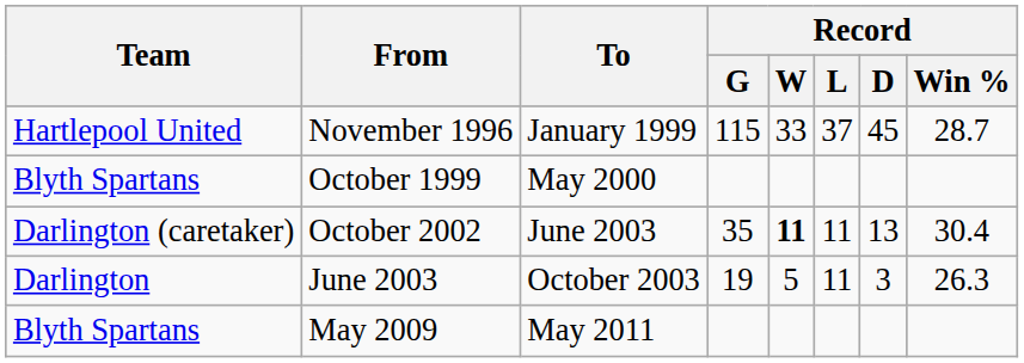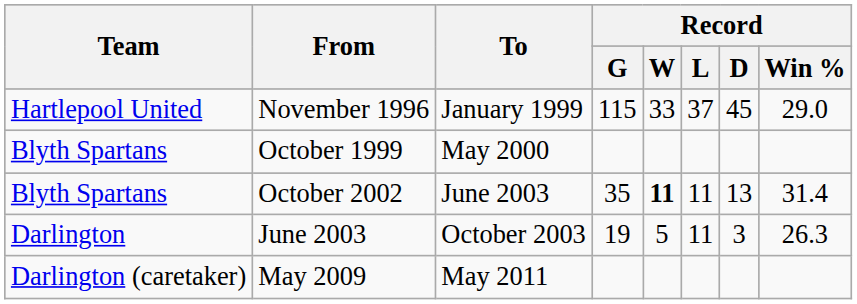 <table class="wikitable" style="text-align: center">
 <tr>
 <th rowspan="2">Team</th>
 <th rowspan="2">From</th>
 <th rowspan="2">To</th>
 <th colspan="5">Record</th>
 </tr>
 <tr>
 <th>G</th>
 <th>W</th>
 <th>L</th>
 <th>D</th>
 <th>Win %</th>
 </tr>
 <tr>
 <td align=left><a href='#'>Hartlepool United</a></td>
 <td align=left>November 1996</td>
 <td align=left>January 1999</td>
 <td>115</td>
 <td>33</td>
 <td>37</td>
 <td>45</td>
-<td>28.7</td>
+<td>29.0</td>
 </tr>
 <tr>
 <td align=left><a href='#'>Blyth Spartans</a></td>
 <td align=left>October 1999</td>
 <td align=left>May 2000</td>
 <td></td>
 <td></td>
 <td></td>
 <td></td>
 <td></td>
 </tr>
 <tr>
-<td align=left><a href='#'>Darlington</a> (caretaker)</td>
+<td align=left><a href='#'>Blyth Spartans</a></td>
 <td align=left>October 2002</td>
 <td align=left>June 2003</td>
 <td>35</td>
 <td><strong>11</strong></td>
 <td>11</td>
 <td>13</td>
-<td>30.4</td>
+<td>31.4</td>
 </tr>
 <tr>
 <td align=left><a href='#'>Darlington</a></td>
 <td align=left>June 2003</td>
 <td align=left>October 2003</td>
 <td>19</td>
 <td>5</td>
 <td>11</td>
 <td>3</td>
 <td>26.3</td>
 </tr>
 <tr>
-<td align=left><a href='#'>Blyth Spartans</a></td>
+<td align=left><a href='#'>Darlington</a> (caretaker)</td>
 <td align=left>May 2009</td>
 <td align=left>May 2011</td>
 <td></td>
 <td></td>
 <td></td>
 <td></td>
 <td></td>
 </tr>
 </table>
